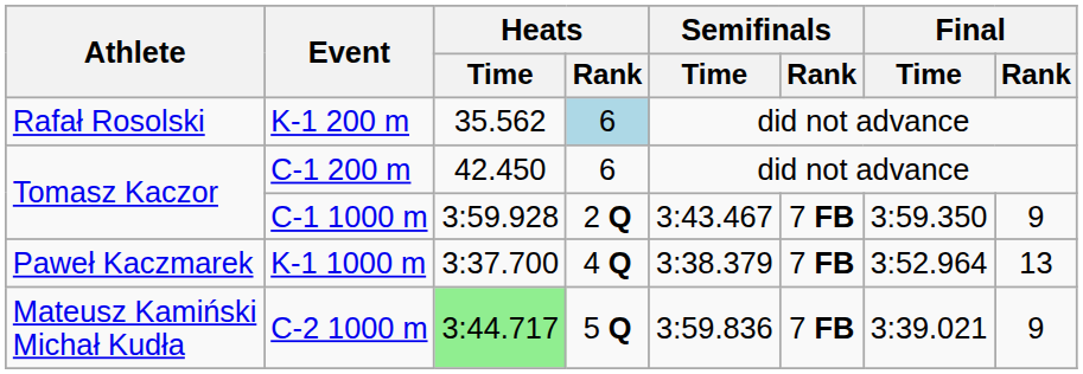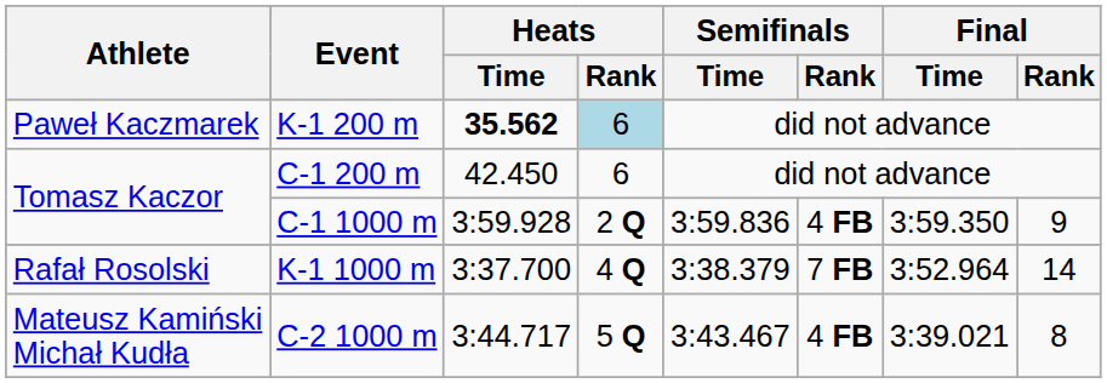 <table class=wikitable style="font-size:90%">
 <tr>
 <th rowspan="2">Athlete</th>
 <th rowspan="2">Event</th>
 <th colspan=2>Heats</th>
 <th colspan=2>Semifinals</th>
 <th colspan=2>Final</th>
 </tr>
 <tr style="font-size:95%">
 <th>Time</th>
 <th>Rank</th>
 <th>Time</th>
 <th>Rank</th>
 <th>Time</th>
 <th>Rank</th>
 </tr>
 <tr align=center>
-<td align=left><a href='#'>Rafał Rosolski</a></td>
+<td align=left><a href='#'>Paweł Kaczmarek</a></td>
 <td align=left><a href='#'>K-1 200 m</a></td>
-<td>35.562</td>
+<td><strong>35.562</strong></td>
 <td style="background: lightblue;">6</td>
 <td colspan=4>did not advance</td>
 </tr>
 <tr align=center>
 <td align=left rowspan=2><a href='#'>Tomasz Kaczor</a></td>
 <td align=left><a href='#'>C-1 200 m</a></td>
 <td>42.450</td>
 <td>6</td>
 <td colspan=4>did not advance</td>
 </tr>
 <tr align=center>
 <td align=left><a href='#'>C-1 1000 m</a></td>
 <td>3:59.928</td>
 <td>2 <strong>Q</strong></td>
-<td>3:43.467</td>
-<td>7 <strong>FB</strong></td>
+<td>3:59.836</td>
+<td>4 <strong>FB</strong></td>
 <td>3:59.350</td>
 <td>9</td>
 </tr>
 <tr align=center>
-<td align=left><a href='#'>Paweł Kaczmarek</a></td>
+<td align=left><a href='#'>Rafał Rosolski</a></td>
 <td align=left><a href='#'>K-1 1000 m</a></td>
 <td>3:37.700</td>
 <td>4 <strong>Q</strong></td>
 <td>3:38.379</td>
 <td>7 <strong>FB</strong></td>
 <td>3:52.964</td>
-<td>13</td>
+<td>14</td>
 </tr>
 <tr align=center>
 <td align=left><a href='#'>Mateusz Kamiński</a><br><a href='#'>Michał Kudła</a></td>
 <td align=left><a href='#'>C-2 1000 m</a></td>
-<td style="background: lightgreen;">3:44.717</td>
+<td>3:44.717</td>
 <td>5 <strong>Q</strong></td>
-<td>3:59.836</td>
-<td>7 <strong>FB</strong></td>
+<td>3:43.467</td>
+<td>4 <strong>FB</strong></td>
 <td>3:39.021</td>
-<td>9</td>
+<td>8</td>
 </tr>
 </table>
